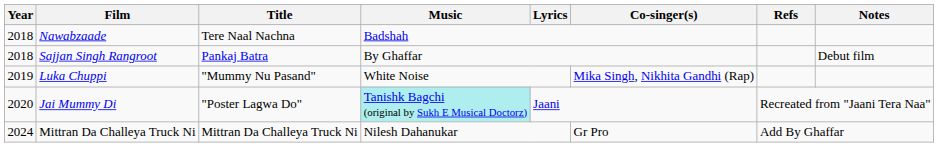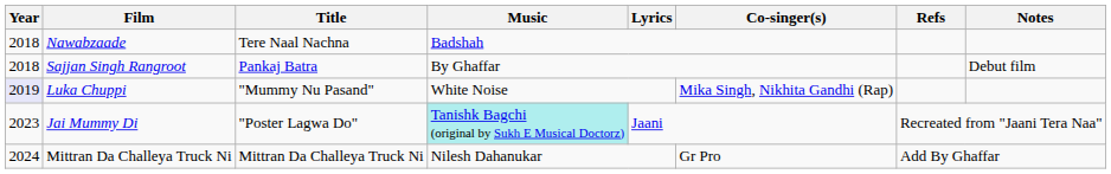 <table class="wikitable sortable mw-collapsible mw-collapsed" ">
 <tr>
 <th>Year</th>
 <th>Film</th>
 <th>Title</th>
 <th>Music</th>
 <th>Lyrics</th>
 <th>Co-singer(s)</th>
 <th>Refs</th>
 <th>Notes</th>
 </tr>
 <tr>
 <td>2018</td>
 <td><em><a href='#'>Nawabzaade</a></em></td>
 <td>Tere Naal Nachna</td>
 <td colspan="3"><a href='#'>Badshah</a></td>
 <td></td>
 <td></td>
 </tr>
 <tr>
 <td>2018</td>
 <td><em><a href='#'>Sajjan Singh Rangroot</a></em></td>
 <td><a href='#'>Pankaj Batra</a></td>
 <td colspan="3">By Ghaffar</td>
 <td></td>
 <td>Debut film</td>
 </tr>
 <tr>
-<td>2019</td>
+<td style="background: lavender;">2019</td>
 <td><em><a href='#'>Luka Chuppi</a></em></td>
 <td>"Mummy Nu Pasand"</td>
 <td colspan="2">White Noise</td>
 <td><a href='#'>Mika Singh</a>, <a href='#'>Nikhita Gandhi</a> (Rap)</td>
 <td></td>
 <td></td>
 </tr>
 <tr>
-<td>2020</td>
+<td>2023</td>
 <td><em><a href='#'>Jai Mummy Di</a></em></td>
 <td>"Poster Lagwa Do"</td>
 <td style="background: paleturquoise;"><a href='#'>Tanishk Bagchi</a><br><small>(original by <a href='#'>Sukh E Musical Doctorz)</a></small></td>
 <td colspan="2"><a href='#'>Jaani</a></td>
 <td colspan="2">Recreated from "Jaani Tera Naa"</td>
 </tr>
 <tr>
 <td>2024</td>
 <td>Mittran Da Challeya Truck Ni</td>
 <td>Mittran Da Challeya Truck Ni</td>
 <td colspan="2">Nilesh Dahanukar</td>
 <td>Gr Pro</td>
 <td colspan="2">Add By Ghaffar</td>
 </tr>
 </table>
